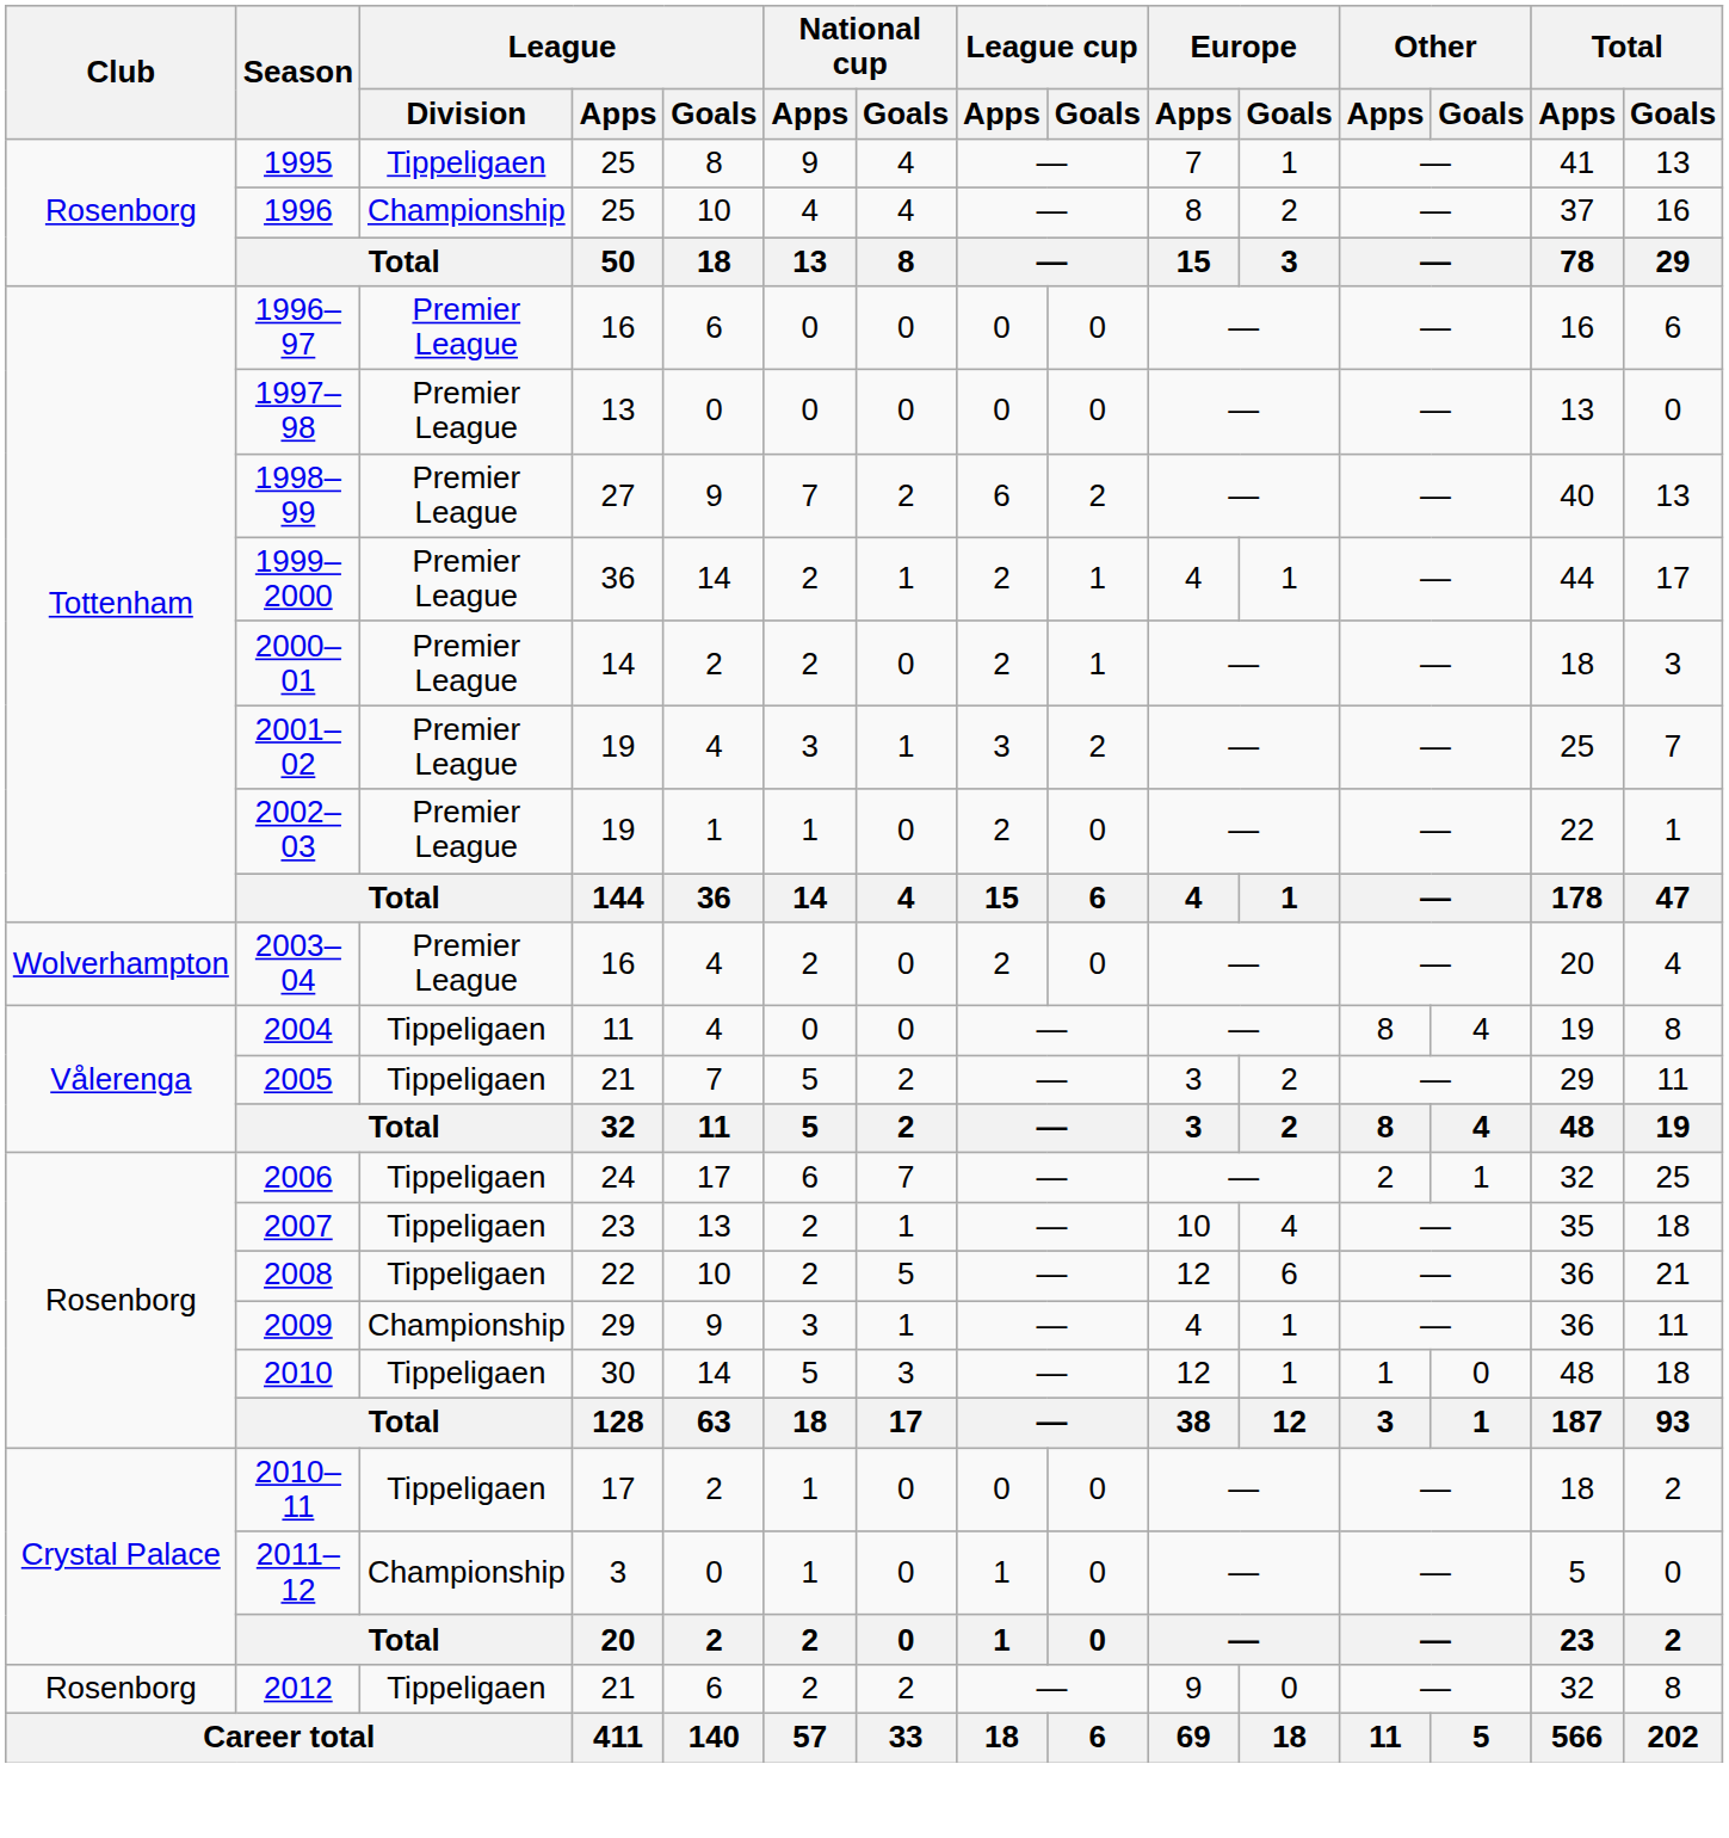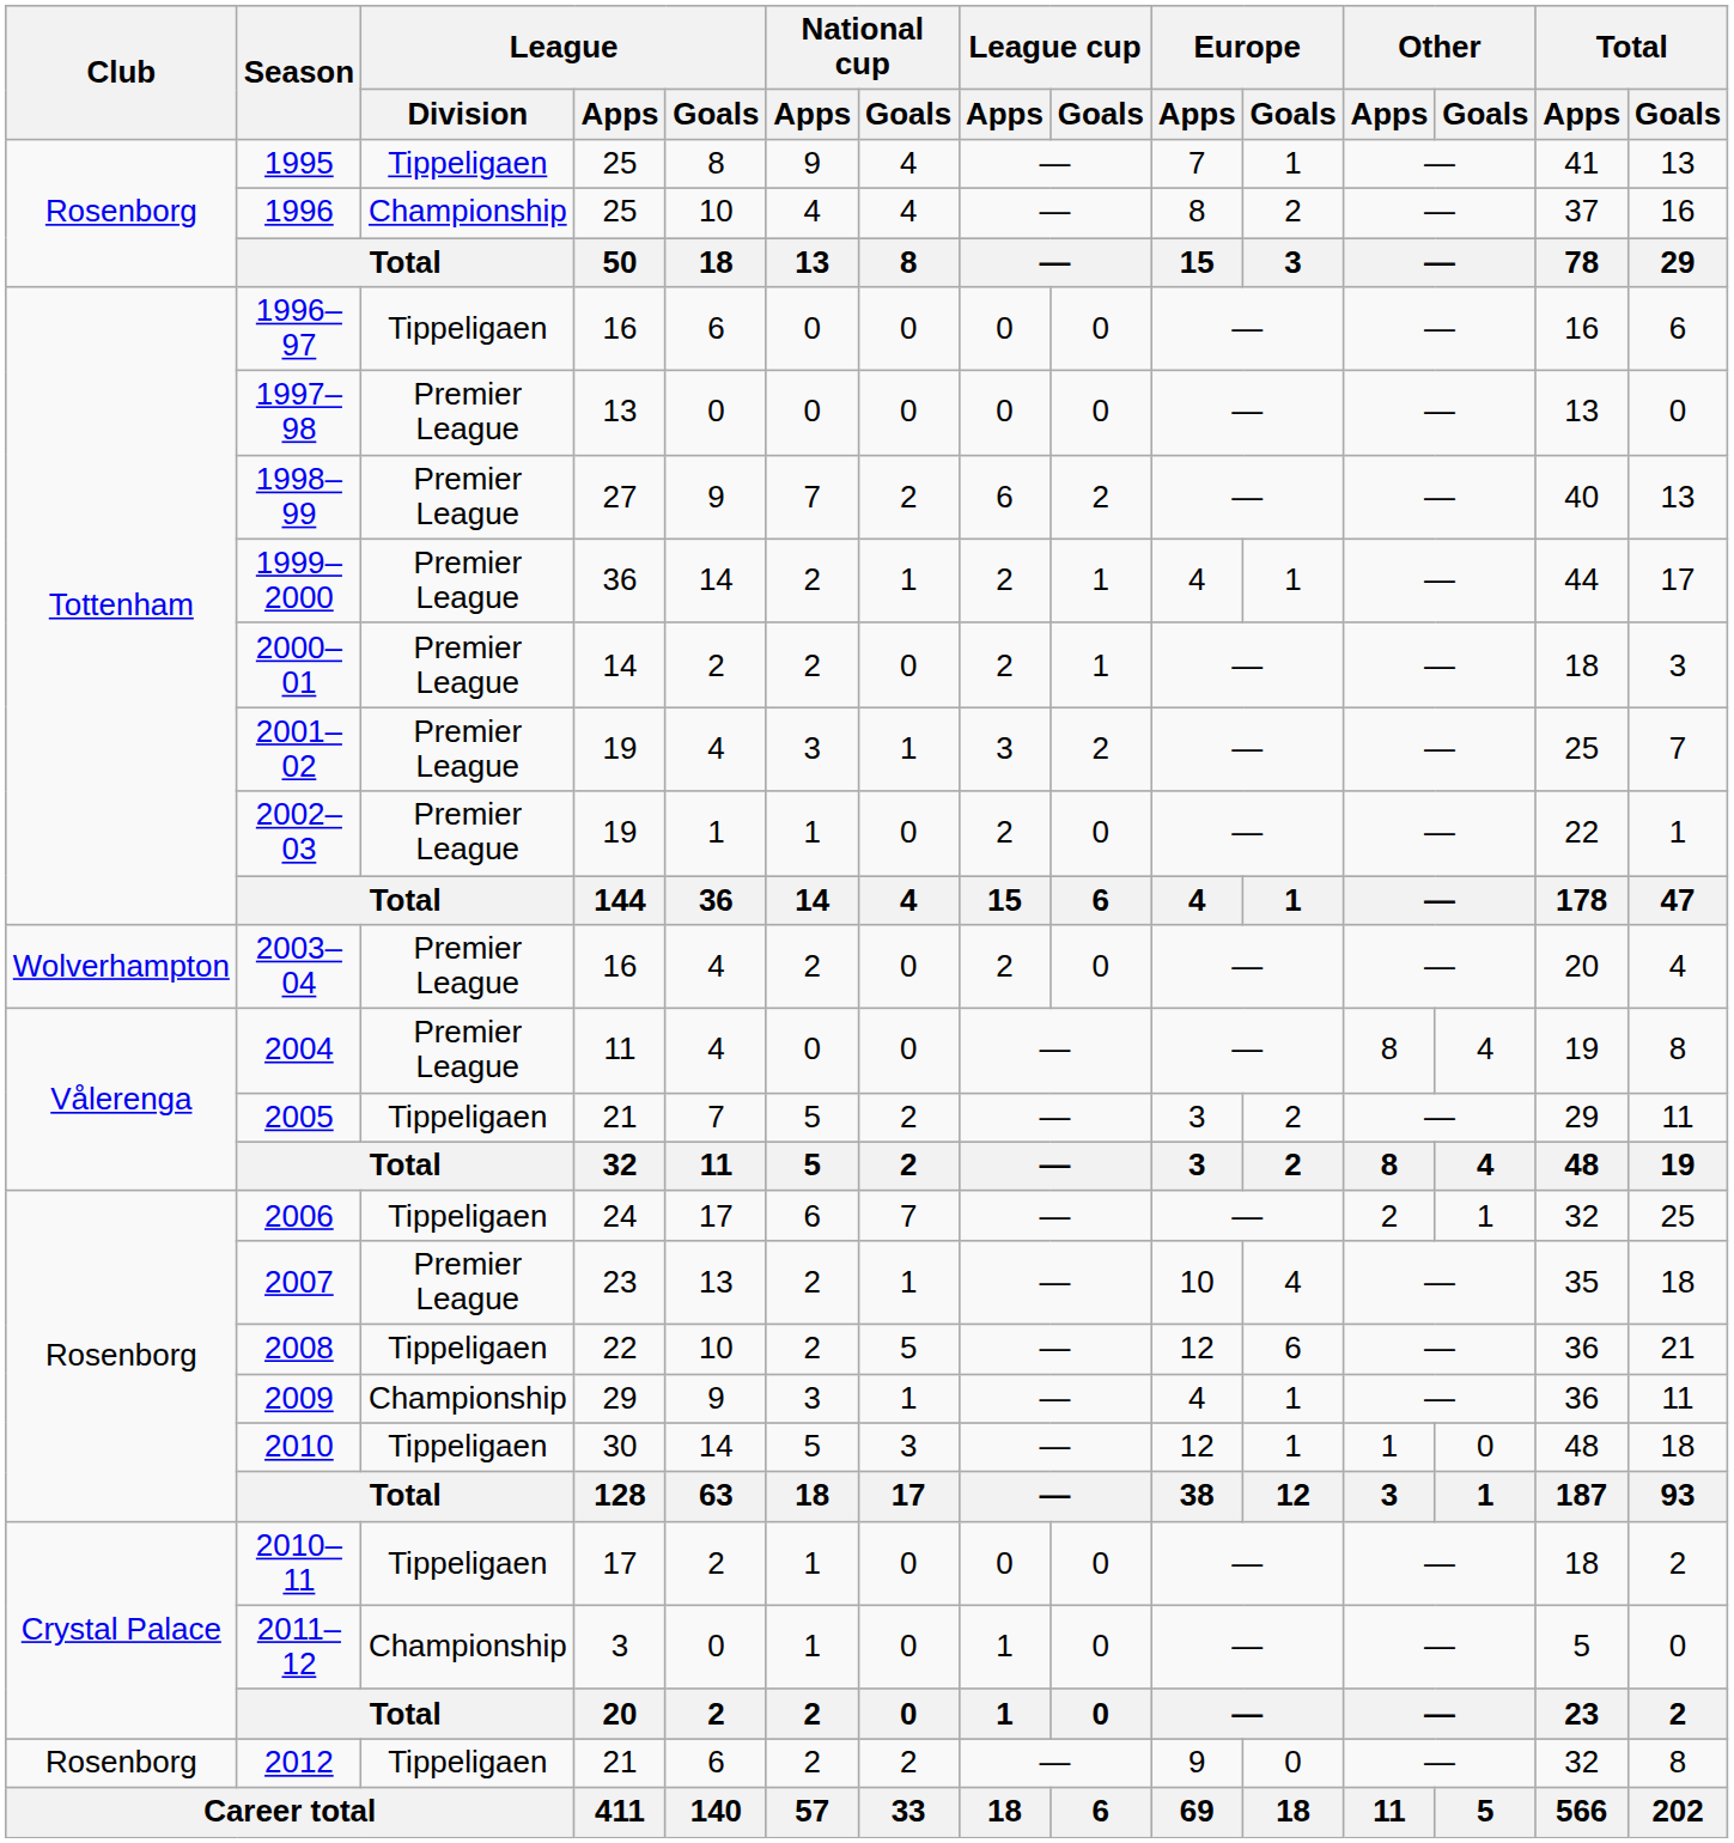 <table class="wikitable" style="text-align:center">
 <tr>
 <th rowspan="2">Club</th>
 <th rowspan="2">Season</th>
 <th colspan="3">League</th>
 <th colspan="2">National cup</th>
 <th colspan="2">League cup</th>
 <th colspan="2">Europe</th>
 <th colspan="2">Other</th>
 <th colspan="2">Total</th>
 </tr>
 <tr>
 <th>Division</th>
 <th>Apps</th>
 <th>Goals</th>
 <th>Apps</th>
 <th>Goals</th>
 <th>Apps</th>
 <th>Goals</th>
 <th>Apps</th>
 <th>Goals</th>
 <th>Apps</th>
 <th>Goals</th>
 <th>Apps</th>
 <th>Goals</th>
 </tr>
 <tr>
 <td rowspan="3"><a href='#'>Rosenborg</a></td>
 <td><a href='#'>1995</a></td>
 <td><a href='#'>Tippeligaen</a></td>
 <td>25</td>
 <td>8</td>
 <td>9</td>
 <td>4</td>
 <td colspan="2">—</td>
 <td>7</td>
 <td>1</td>
 <td colspan="2">—</td>
 <td>41</td>
 <td>13</td>
 </tr>
 <tr>
 <td><a href='#'>1996</a></td>
 <td><a href='#'>Championship</a></td>
 <td>25</td>
 <td>10</td>
 <td>4</td>
 <td>4</td>
 <td colspan="2">—</td>
 <td>8</td>
 <td>2</td>
 <td colspan="2">—</td>
 <td>37</td>
 <td>16</td>
 </tr>
 <tr>
 <th colspan="2">Total</th>
 <th>50</th>
 <th>18</th>
 <th>13</th>
 <th>8</th>
 <th colspan="2">—</th>
 <th>15</th>
 <th>3</th>
 <th colspan="2">—</th>
 <th>78</th>
 <th>29</th>
 </tr>
 <tr>
 <td rowspan="8"><a href='#'>Tottenham</a></td>
 <td><a href='#'>1996–97</a></td>
-<td><a href='#'>Premier League</a></td>
+<td>Tippeligaen</td>
 <td>16</td>
 <td>6</td>
 <td>0</td>
 <td>0</td>
 <td>0</td>
 <td>0</td>
 <td colspan="2">—</td>
 <td colspan="2">—</td>
 <td>16</td>
 <td>6</td>
 </tr>
 <tr>
 <td><a href='#'>1997–98</a></td>
 <td>Premier League</td>
 <td>13</td>
 <td>0</td>
 <td>0</td>
 <td>0</td>
 <td>0</td>
 <td>0</td>
 <td colspan="2">—</td>
 <td colspan="2">—</td>
 <td>13</td>
 <td>0</td>
 </tr>
 <tr>
 <td><a href='#'>1998–99</a></td>
 <td>Premier League</td>
 <td>27</td>
 <td>9</td>
 <td>7</td>
 <td>2</td>
 <td>6</td>
 <td>2</td>
 <td colspan="2">—</td>
 <td colspan="2">—</td>
 <td>40</td>
 <td>13</td>
 </tr>
 <tr>
 <td><a href='#'>1999–2000</a></td>
 <td>Premier League</td>
 <td>36</td>
 <td>14</td>
 <td>2</td>
 <td>1</td>
 <td>2</td>
 <td>1</td>
 <td>4</td>
 <td>1</td>
 <td colspan="2">—</td>
 <td>44</td>
 <td>17</td>
 </tr>
 <tr>
 <td><a href='#'>2000–01</a></td>
 <td>Premier League</td>
 <td>14</td>
 <td>2</td>
 <td>2</td>
 <td>0</td>
 <td>2</td>
 <td>1</td>
 <td colspan="2">—</td>
 <td colspan="2">—</td>
 <td>18</td>
 <td>3</td>
 </tr>
 <tr>
 <td><a href='#'>2001–02</a></td>
 <td>Premier League</td>
 <td>19</td>
 <td>4</td>
 <td>3</td>
 <td>1</td>
 <td>3</td>
 <td>2</td>
 <td colspan="2">—</td>
 <td colspan="2">—</td>
 <td>25</td>
 <td>7</td>
 </tr>
 <tr>
 <td><a href='#'>2002–03</a></td>
 <td>Premier League</td>
 <td>19</td>
 <td>1</td>
 <td>1</td>
 <td>0</td>
 <td>2</td>
 <td>0</td>
 <td colspan="2">—</td>
 <td colspan="2">—</td>
 <td>22</td>
 <td>1</td>
 </tr>
 <tr>
 <th colspan="2">Total</th>
 <th>144</th>
 <th>36</th>
 <th>14</th>
 <th>4</th>
 <th>15</th>
 <th>6</th>
 <th>4</th>
 <th>1</th>
 <th colspan="2">—</th>
 <th>178</th>
 <th>47</th>
 </tr>
 <tr>
 <td><a href='#'>Wolverhampton</a></td>
 <td><a href='#'>2003–04</a></td>
 <td>Premier League</td>
 <td>16</td>
 <td>4</td>
 <td>2</td>
 <td>0</td>
 <td>2</td>
 <td>0</td>
 <td colspan="2">—</td>
 <td colspan="2">—</td>
 <td>20</td>
 <td>4</td>
 </tr>
 <tr>
 <td rowspan="3"><a href='#'>Vålerenga</a></td>
 <td><a href='#'>2004</a></td>
-<td>Tippeligaen</td>
+<td>Premier League</td>
 <td>11</td>
 <td>4</td>
 <td>0</td>
 <td>0</td>
 <td colspan="2">—</td>
 <td colspan="2">—</td>
 <td>8</td>
 <td>4</td>
 <td>19</td>
 <td>8</td>
 </tr>
 <tr>
 <td><a href='#'>2005</a></td>
 <td>Tippeligaen</td>
 <td>21</td>
 <td>7</td>
 <td>5</td>
 <td>2</td>
 <td colspan="2">—</td>
 <td>3</td>
 <td>2</td>
 <td colspan="2">—</td>
 <td>29</td>
 <td>11</td>
 </tr>
 <tr>
 <th colspan="2">Total</th>
 <th>32</th>
 <th>11</th>
 <th>5</th>
 <th>2</th>
 <th colspan="2">—</th>
 <th>3</th>
 <th>2</th>
 <th>8</th>
 <th>4</th>
 <th>48</th>
 <th>19</th>
 </tr>
 <tr>
 <td rowspan="6">Rosenborg</td>
 <td><a href='#'>2006</a></td>
 <td>Tippeligaen</td>
 <td>24</td>
 <td>17</td>
 <td>6</td>
 <td>7</td>
 <td colspan="2">—</td>
 <td colspan="2">—</td>
 <td>2</td>
 <td>1</td>
 <td>32</td>
 <td>25</td>
 </tr>
 <tr>
 <td><a href='#'>2007</a></td>
-<td>Tippeligaen</td>
+<td>Premier League</td>
 <td>23</td>
 <td>13</td>
 <td>2</td>
 <td>1</td>
 <td colspan="2">—</td>
 <td>10</td>
 <td>4</td>
 <td colspan="2">—</td>
 <td>35</td>
 <td>18</td>
 </tr>
 <tr>
 <td><a href='#'>2008</a></td>
 <td>Tippeligaen</td>
 <td>22</td>
 <td>10</td>
 <td>2</td>
 <td>5</td>
 <td colspan="2">—</td>
 <td>12</td>
 <td>6</td>
 <td colspan="2">—</td>
 <td>36</td>
 <td>21</td>
 </tr>
 <tr>
 <td><a href='#'>2009</a></td>
 <td>Championship</td>
 <td>29</td>
 <td>9</td>
 <td>3</td>
 <td>1</td>
 <td colspan="2">—</td>
 <td>4</td>
 <td>1</td>
 <td colspan="2">—</td>
 <td>36</td>
 <td>11</td>
 </tr>
 <tr>
 <td><a href='#'>2010</a></td>
 <td>Tippeligaen</td>
 <td>30</td>
 <td>14</td>
 <td>5</td>
 <td>3</td>
 <td colspan="2">—</td>
 <td>12</td>
 <td>1</td>
 <td>1</td>
 <td>0</td>
 <td>48</td>
 <td>18</td>
 </tr>
 <tr>
 <th colspan="2">Total</th>
 <th>128</th>
 <th>63</th>
 <th>18</th>
 <th>17</th>
 <th colspan="2">—</th>
 <th>38</th>
 <th>12</th>
 <th>3</th>
 <th>1</th>
 <th>187</th>
 <th>93</th>
 </tr>
 <tr>
 <td rowspan="3"><a href='#'>Crystal Palace</a></td>
 <td><a href='#'>2010–11</a></td>
 <td>Tippeligaen</td>
 <td>17</td>
 <td>2</td>
 <td>1</td>
 <td>0</td>
 <td>0</td>
 <td>0</td>
 <td colspan="2">—</td>
 <td colspan="2">—</td>
 <td>18</td>
 <td>2</td>
 </tr>
 <tr>
 <td><a href='#'>2011–12</a></td>
 <td>Championship</td>
 <td>3</td>
 <td>0</td>
 <td>1</td>
 <td>0</td>
 <td>1</td>
 <td>0</td>
 <td colspan="2">—</td>
 <td colspan="2">—</td>
 <td>5</td>
 <td>0</td>
 </tr>
 <tr>
 <th colspan="2">Total</th>
 <th>20</th>
 <th>2</th>
 <th>2</th>
 <th>0</th>
 <th>1</th>
 <th>0</th>
 <th colspan="2">—</th>
 <th colspan="2">—</th>
 <th>23</th>
 <th>2</th>
 </tr>
 <tr>
 <td>Rosenborg</td>
 <td><a href='#'>2012</a></td>
 <td>Tippeligaen</td>
 <td>21</td>
 <td>6</td>
 <td>2</td>
 <td>2</td>
 <td colspan="2">—</td>
 <td>9</td>
 <td>0</td>
 <td colspan="2">—</td>
 <td>32</td>
 <td>8</td>
 </tr>
 <tr>
 <th colspan="3">Career total</th>
 <th>411</th>
 <th>140</th>
 <th>57</th>
 <th>33</th>
 <th>18</th>
 <th>6</th>
 <th>69</th>
 <th>18</th>
 <th>11</th>
 <th>5</th>
 <th>566</th>
 <th>202</th>
 </tr>
 </table>
